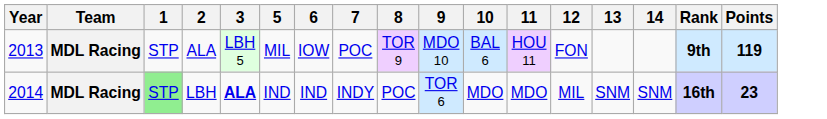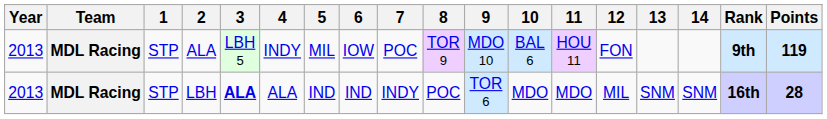 <table class="wikitable" style="text-align:center; font-size:90%">
 <tr>
 <th>Year</th>
 <th>Team</th>
 <th>1</th>
 <th>2</th>
 <th>3</th>
+<th>4</th>
 <th>5</th>
 <th>6</th>
 <th>7</th>
 <th>8</th>
 <th>9</th>
 <th>10</th>
 <th>11</th>
 <th>12</th>
 <th>13</th>
 <th>14</th>
 <th>Rank</th>
 <th>Points</th>
 </tr>
 <tr>
 <td><a href='#'>2013</a></td>
 <th>MDL Racing</th>
 <td><a href='#'>STP</a></td>
 <td><a href='#'>ALA</a></td>
 <td style="background:#DFFFDF;"><a href='#'>LBH</a><br><small>5</small></td>
+<td><a href='#'>INDY</a></td>
 <td><a href='#'>MIL</a></td>
 <td><a href='#'>IOW</a></td>
 <td><a href='#'>POC</a></td>
 <td style="background:#EFCFFF;"><a href='#'>TOR</a><br><small>9</small></td>
 <td style="background:#CFEAFF;"><a href='#'>MDO</a><br><small>10</small></td>
 <td style="background:#CFEAFF;"><a href='#'>BAL</a><br><small>6</small></td>
 <td style="background:#EFCFFF;"><a href='#'>HOU</a><br><small>11</small></td>
 <td><a href='#'>FON</a></td>
 <td></td>
 <td></td>
 <td style="background:#CFEAFF;"><strong>9th</strong></td>
 <td style="background:#CFEAFF;"><strong>119</strong></td>
 </tr>
 <tr>
-<td><a href='#'>2014</a></td>
+<td><a href='#'>2013</a></td>
 <th>MDL Racing</th>
-<td style="background: lightgreen;"><a href='#'>STP</a></td>
+<td><a href='#'>STP</a></td>
 <td><a href='#'>LBH</a></td>
 <td><strong><a href='#'>ALA</a></strong></td>
+<td><a href='#'>ALA</a></td>
 <td><a href='#'>IND</a></td>
 <td><a href='#'>IND</a></td>
 <td><a href='#'>INDY</a></td>
 <td><a href='#'>POC</a></td>
 <td style="background:#CFEAFF;"><a href='#'>TOR</a><br><small>6</small></td>
 <td><a href='#'>MDO</a></td>
 <td><a href='#'>MDO</a></td>
 <td><a href='#'>MIL</a></td>
 <td><a href='#'>SNM</a></td>
 <td><a href='#'>SNM</a></td>
 <td style="background:#CFCFFF;"><strong>16th</strong></td>
-<td style="background:#CFCFFF;"><strong>23</strong></td>
+<td style="background:#CFCFFF;"><strong>28</strong></td>
 </tr>
 </table>
